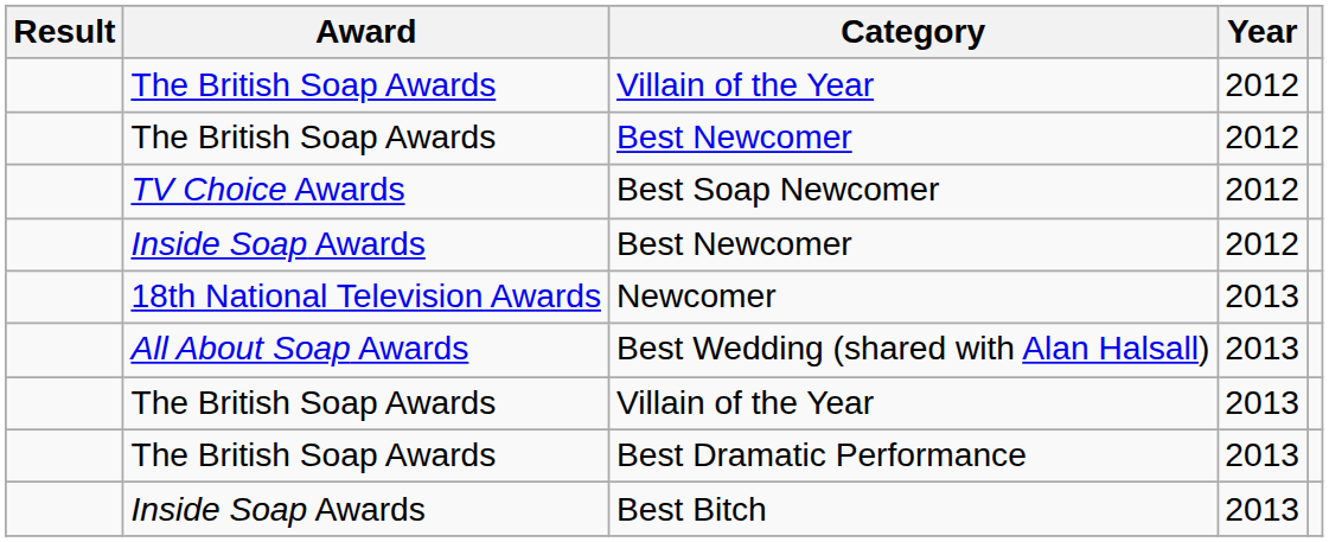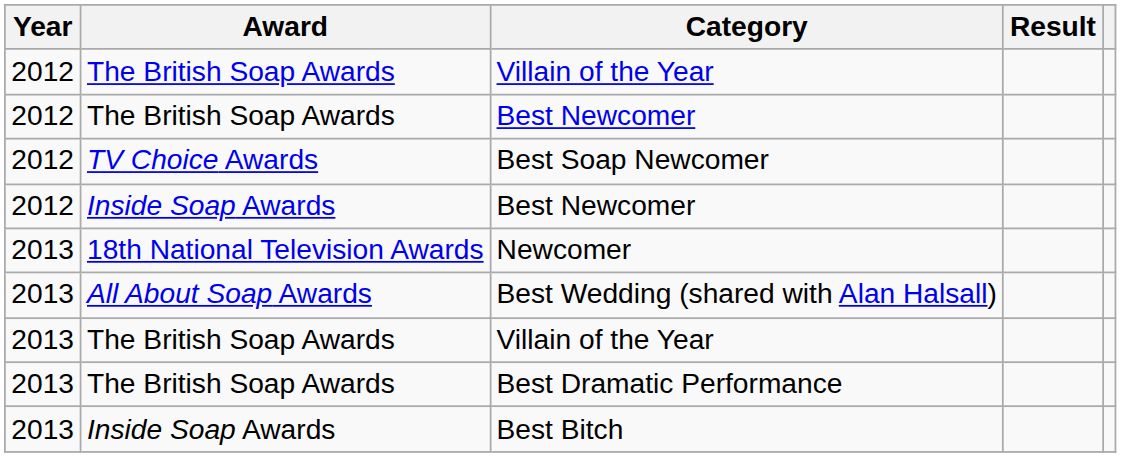 <table class="wikitable">
 <tr>
-<th>Result</th>
+<th>Year</th>
 <th>Award</th>
 <th>Category</th>
-<th>Year</th>
+<th>Result</th>
 <th></th>
 </tr>
 <tr>
-<td></td>
+<td>2012</td>
 <td><a href='#'>The British Soap Awards</a></td>
 <td><a href='#'>Villain of the Year</a></td>
-<td>2012</td>
+<td></td>
 <td align="center"></td>
 </tr>
 <tr>
-<td></td>
+<td>2012</td>
 <td>The British Soap Awards</td>
 <td><a href='#'>Best Newcomer</a></td>
-<td>2012</td>
+<td></td>
 <td align="center"></td>
 </tr>
 <tr>
-<td></td>
+<td>2012</td>
 <td><a href='#'><em>TV Choice</em> Awards</a></td>
 <td>Best Soap Newcomer</td>
-<td>2012</td>
+<td></td>
 <td align="center"></td>
 </tr>
 <tr>
-<td></td>
+<td>2012</td>
 <td><a href='#'><em>Inside Soap</em> Awards</a></td>
 <td>Best Newcomer</td>
-<td>2012</td>
+<td></td>
 <td align="center"></td>
 </tr>
 <tr>
-<td></td>
+<td>2013</td>
 <td><a href='#'>18th National Television Awards</a></td>
 <td>Newcomer</td>
-<td>2013</td>
+<td></td>
 <td align="center"></td>
 </tr>
 <tr>
-<td></td>
+<td>2013</td>
 <td><a href='#'><em>All About Soap</em> Awards</a></td>
 <td>Best Wedding (shared with <a href='#'>Alan Halsall</a>)</td>
-<td>2013</td>
+<td></td>
 <td align="center"></td>
 </tr>
 <tr>
-<td></td>
+<td>2013</td>
 <td>The British Soap Awards</td>
 <td>Villain of the Year</td>
-<td>2013</td>
+<td></td>
 <td align="center"></td>
 </tr>
 <tr>
-<td></td>
+<td>2013</td>
 <td>The British Soap Awards</td>
 <td>Best Dramatic Performance</td>
-<td>2013</td>
+<td></td>
 <td align="center"></td>
 </tr>
 <tr>
-<td></td>
+<td>2013</td>
 <td><em>Inside Soap</em> Awards</td>
 <td>Best Bitch</td>
-<td>2013</td>
+<td></td>
 <td align="center"></td>
 </tr>
 </table>
